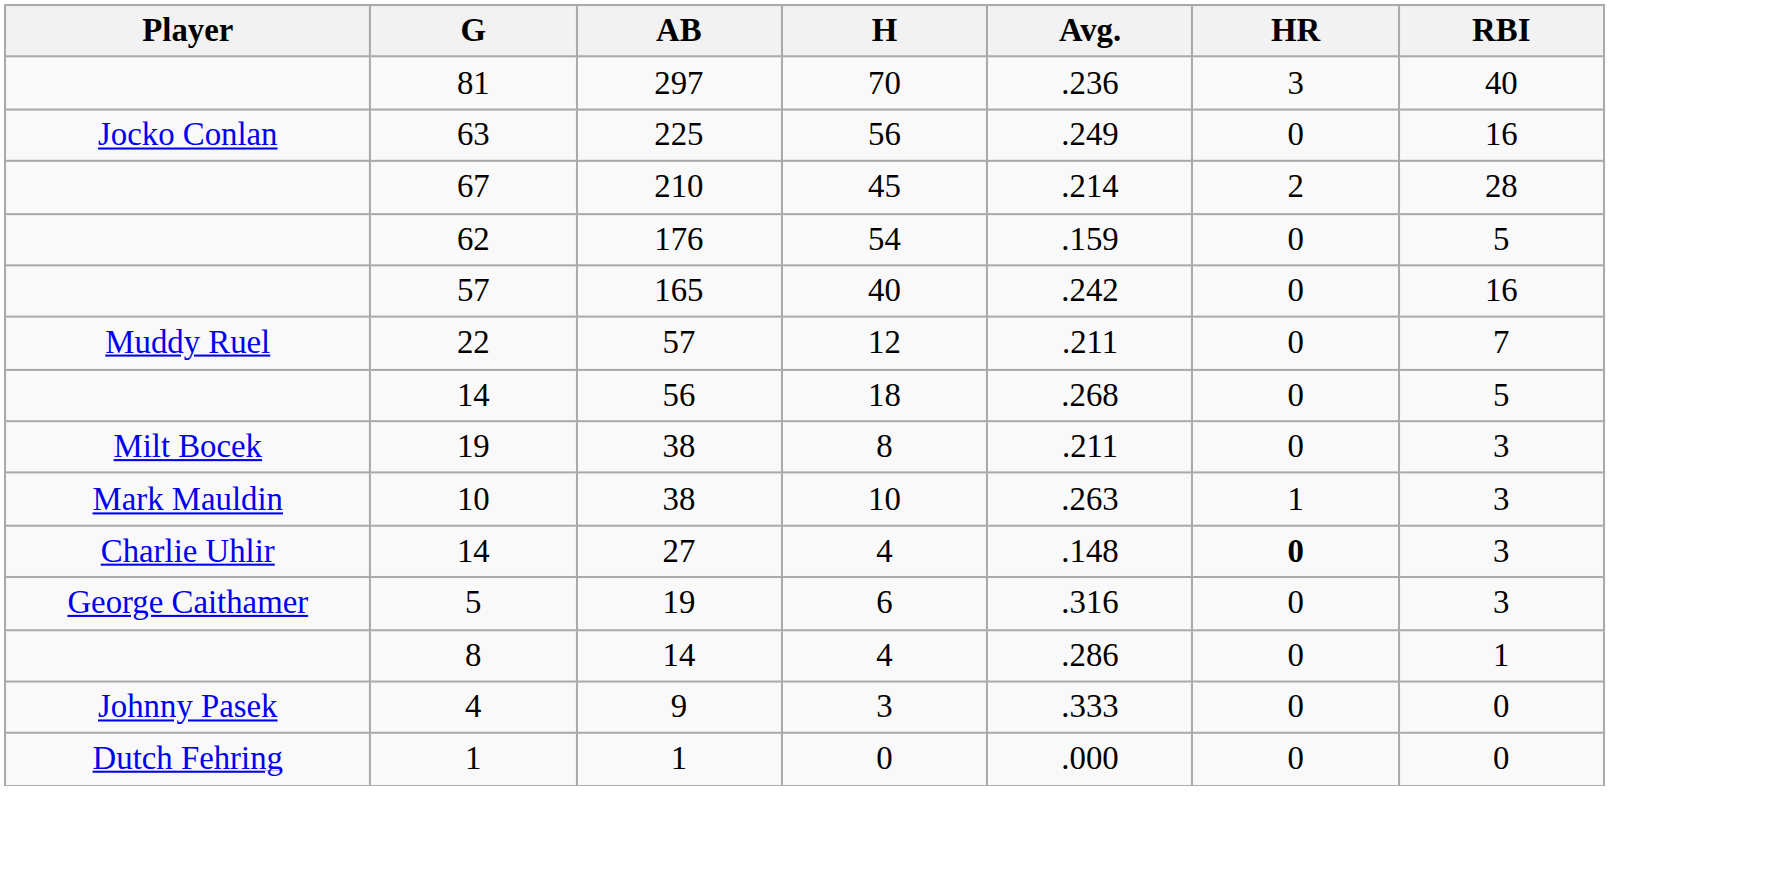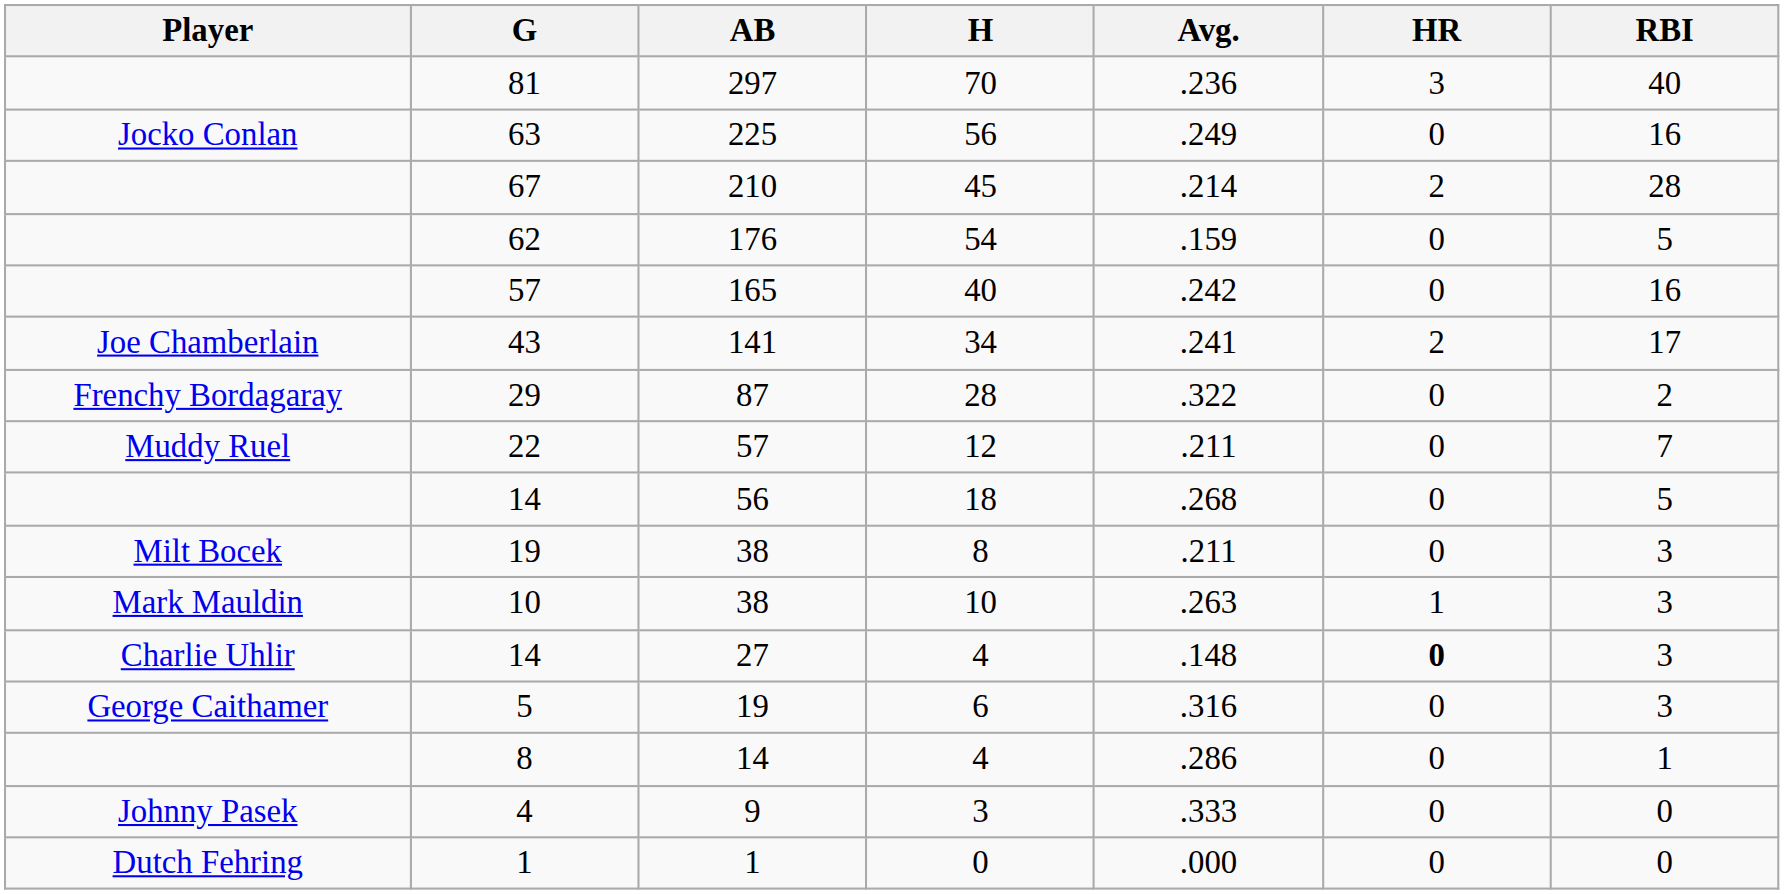 <table class="wikitable sortable">
 <tr>
 <th bgcolor="#DDDDFF" width="16%">Player</th>
 <th bgcolor="#DDDDFF" width="9%">G</th>
 <th bgcolor="#DDDDFF" width="9%">AB</th>
 <th bgcolor="#DDDDFF" width="9%">H</th>
 <th bgcolor="#DDDDFF" width="9%">Avg.</th>
 <th bgcolor="#DDDDFF" width="9%">HR</th>
 <th bgcolor="#DDDDFF" width="9%">RBI</th>
 </tr>
 <tr align="center">
 <td></td>
 <td>81</td>
 <td>297</td>
 <td>70</td>
 <td>.236</td>
 <td>3</td>
 <td>40</td>
 </tr>
 <tr align="center">
 <td><a href='#'>Jocko Conlan</a></td>
 <td>63</td>
 <td>225</td>
 <td>56</td>
 <td>.249</td>
 <td>0</td>
 <td>16</td>
 </tr>
 <tr align="center">
 <td></td>
 <td>67</td>
 <td>210</td>
 <td>45</td>
 <td>.214</td>
 <td>2</td>
 <td>28</td>
 </tr>
 <tr align="center">
 <td></td>
 <td>62</td>
 <td>176</td>
 <td>54</td>
 <td>.159</td>
 <td>0</td>
 <td>5</td>
 </tr>
 <tr align="center">
 <td></td>
 <td>57</td>
 <td>165</td>
 <td>40</td>
 <td>.242</td>
 <td>0</td>
 <td>16</td>
+</tr>
+<tr align="center">
+<td><a href='#'>Joe Chamberlain</a></td>
+<td>43</td>
+<td>141</td>
+<td>34</td>
+<td>.241</td>
+<td>2</td>
+<td>17</td>
+</tr>
+<tr align="center">
+<td><a href='#'>Frenchy Bordagaray</a></td>
+<td>29</td>
+<td>87</td>
+<td>28</td>
+<td>.322</td>
+<td>0</td>
+<td>2</td>
 </tr>
 <tr align="center">
 <td><a href='#'>Muddy Ruel</a></td>
 <td>22</td>
 <td>57</td>
 <td>12</td>
 <td>.211</td>
 <td>0</td>
 <td>7</td>
 </tr>
 <tr align="center">
 <td></td>
 <td>14</td>
 <td>56</td>
 <td>18</td>
 <td>.268</td>
 <td>0</td>
 <td>5</td>
 </tr>
 <tr align="center">
 <td><a href='#'>Milt Bocek</a></td>
 <td>19</td>
 <td>38</td>
 <td>8</td>
 <td>.211</td>
 <td>0</td>
 <td>3</td>
 </tr>
 <tr align="center">
 <td><a href='#'>Mark Mauldin</a></td>
 <td>10</td>
 <td>38</td>
 <td>10</td>
 <td>.263</td>
 <td>1</td>
 <td>3</td>
 </tr>
 <tr align="center">
 <td><a href='#'>Charlie Uhlir</a></td>
 <td>14</td>
 <td>27</td>
 <td>4</td>
 <td>.148</td>
 <td><strong>0</strong></td>
 <td>3</td>
 </tr>
 <tr align="center">
 <td><a href='#'>George Caithamer</a></td>
 <td>5</td>
 <td>19</td>
 <td>6</td>
 <td>.316</td>
 <td>0</td>
 <td>3</td>
 </tr>
 <tr align="center">
 <td></td>
 <td>8</td>
 <td>14</td>
 <td>4</td>
 <td>.286</td>
 <td>0</td>
 <td>1</td>
 </tr>
 <tr align="center">
 <td><a href='#'>Johnny Pasek</a></td>
 <td>4</td>
 <td>9</td>
 <td>3</td>
 <td>.333</td>
 <td>0</td>
 <td>0</td>
 </tr>
 <tr align="center">
 <td><a href='#'>Dutch Fehring</a></td>
 <td>1</td>
 <td>1</td>
 <td>0</td>
 <td>.000</td>
 <td>0</td>
 <td>0</td>
 </tr>
 </table>
